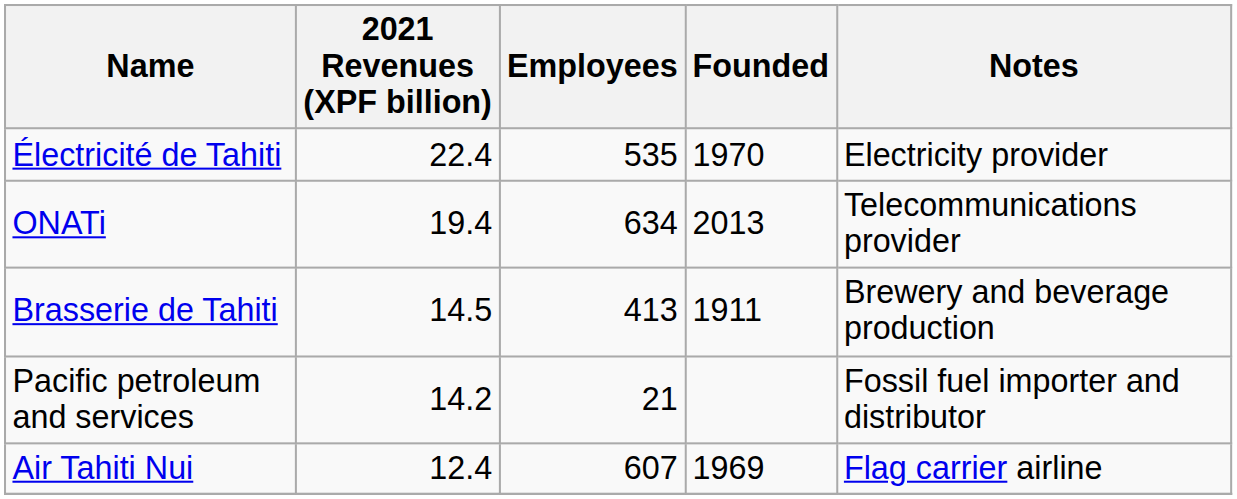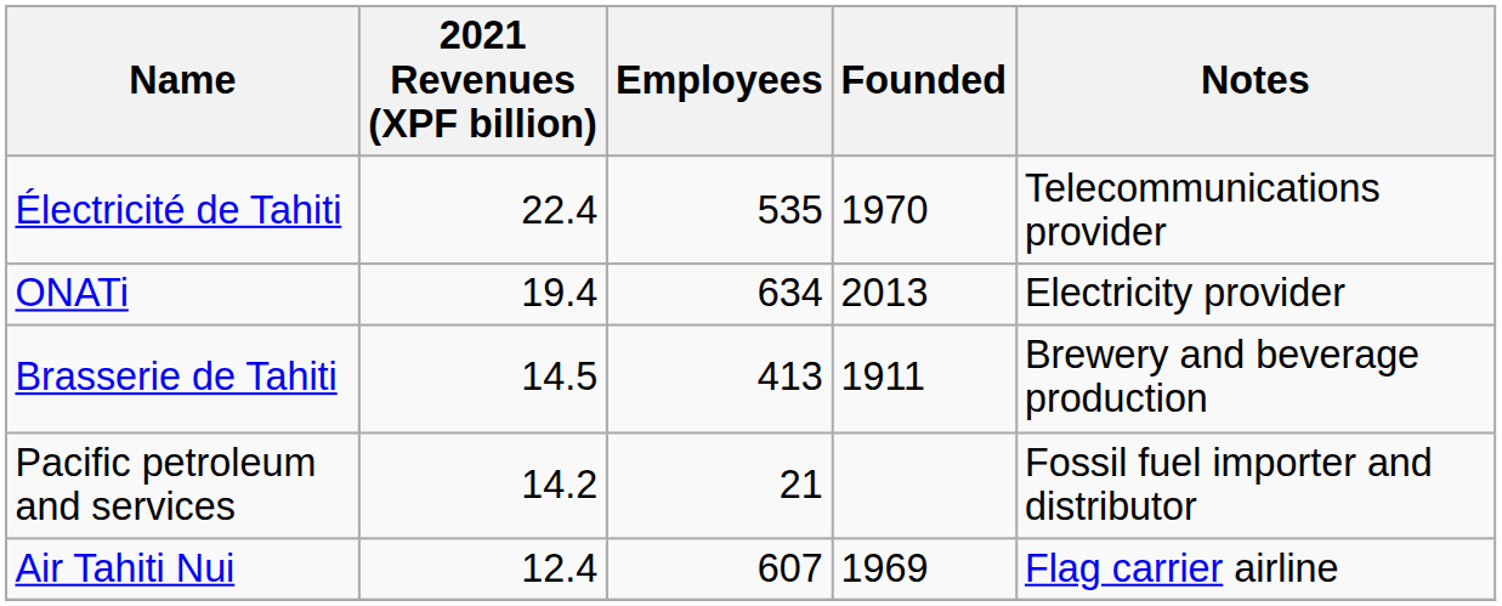 <table class="wikitable sortable">
 <tr>
 <th>Name</th>
 <th>2021 Revenues<br>(XPF billion)</th>
 <th>Employees</th>
 <th>Founded</th>
 <th>Notes</th>
 </tr>
 <tr>
 <td><a href='#'>Électricité de Tahiti</a></td>
 <td align="right">22.4</td>
 <td align="right">535</td>
 <td>1970</td>
-<td>Electricity provider</td>
+<td>Telecommunications provider</td>
 </tr>
 <tr>
 <td><a href='#'>ONATi</a></td>
 <td align="right">19.4</td>
 <td align="right">634</td>
 <td>2013</td>
-<td>Telecommunications provider</td>
+<td>Electricity provider</td>
 </tr>
 <tr>
 <td><a href='#'>Brasserie de Tahiti</a></td>
 <td align="right">14.5</td>
 <td align="right">413</td>
 <td>1911</td>
 <td>Brewery and beverage production</td>
 </tr>
 <tr>
 <td>Pacific petroleum and services</td>
 <td align="right">14.2</td>
 <td align="right">21</td>
 <td></td>
 <td>Fossil fuel importer and distributor</td>
 </tr>
 <tr>
 <td><a href='#'>Air Tahiti Nui</a></td>
 <td align="right">12.4</td>
 <td align="right">607</td>
 <td>1969</td>
 <td><a href='#'>Flag carrier</a> airline</td>
 </tr>
 <tr>
 </tr>
 </table>
